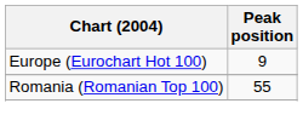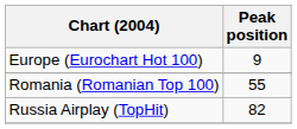 <table class="wikitable sortable">
 <tr>
 <th>Chart (2004)</th>
 <th>Peak<br>position</th>
 </tr>
 <tr>
 <td>Europe (<a href='#'>Eurochart Hot 100</a>)</td>
 <td align="center">9</td>
 </tr>
 <tr>
 </tr>
 <tr>
 </tr>
 <tr>
 <td>Romania (<a href='#'>Romanian Top 100</a>)</td>
 <td align="center">55</td>
 </tr>
 <tr>
+<td>Russia Airplay (<a href='#'>TopHit</a>)</td>
+<td align="center">82</td>
+</tr>
+<tr>
 </tr>
 <tr>
 </tr>
 </table>
